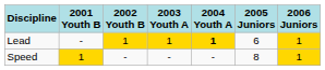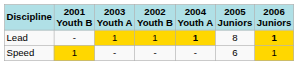 <table class="wikitable" style="text-align: center;">
 <tr>
 <th style="background: #b0e0e6;">Discipline</th>
 <th style="background: #b0e0e6;">2001<br>Youth B</th>
+<th style="background: #b0e0e6;">2003<br>Youth A</th>
 <th style="background: #b0e0e6;">2002<br>Youth B</th>
-<th style="background: #b0e0e6;">2003<br>Youth A</th>
 <th style="background: #b0e0e6;">2004<br>Youth A</th>
 <th style="background: #b0e0e6;">2005<br>Juniors</th>
 <th style="background: #b0e0e6;">2006<br>Juniors</th>
 </tr>
 <tr>
 <td align="left">Lead</td>
 <td>-</td>
 <td style="background: gold">1</td>
 <td style="background: gold">1</td>
 <td style="background: gold"><strong>1</strong></td>
-<td>6</td>
-<td style="background: gold">1</td>
+<td>8</td>
+<td style="background: gold"><strong>1</strong></td>
 </tr>
 <tr>
 <td align="left">Speed</td>
 <td style="background: gold">1</td>
 <td>-</td>
 <td>-</td>
 <td>-</td>
-<td>8</td>
+<td>6</td>
 <td style="background: gold">1</td>
 </tr>
 </table>
